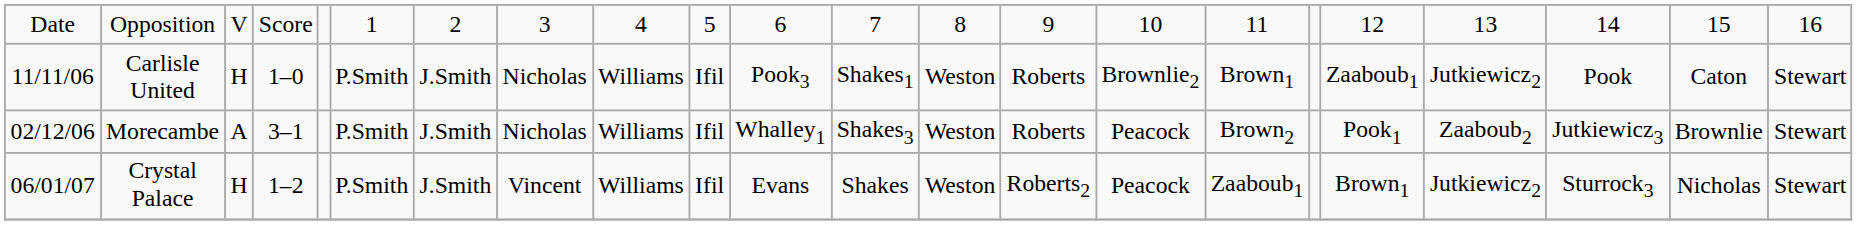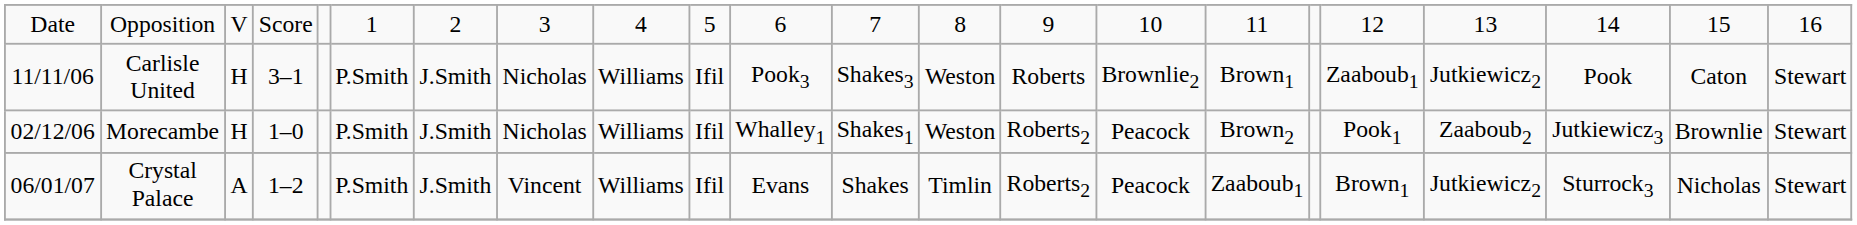 <table class="wikitable" style="font-size: 80%; text-align: center;">
 <tr style="text-align:center;">
 <td style="width:10px; ">Date</td>
 <td style="width:150px; ">Opposition</td>
 <td style="width:5px; ">V</td>
 <td style="width:5px; ">Score</td>
 <td style="width:1px; text-align:center;"></td>
 <td style="width:95px; ">1</td>
 <td style="width:75px; ">2</td>
 <td style="width:75px; ">3</td>
 <td style="width:75px; ">4</td>
 <td style="width:75px; ">5</td>
 <td style="width:75px; ">6</td>
 <td style="width:75px; ">7</td>
 <td style="width:75px; ">8</td>
 <td style="width:75px; ">9</td>
 <td style="width:75px; ">10</td>
 <td style="width:75px; ">11</td>
 <td style="width:1px; text-align:center;"></td>
 <td style="width:75px; ">12</td>
 <td style="width:75px; ">13</td>
 <td style="width:75px; ">14</td>
 <td style="width:75px; ">15</td>
 <td style="width:75px; ">16</td>
 </tr>
 <tr>
 <td>11/11/06</td>
 <td>Carlisle United</td>
 <td>H</td>
-<td>1–0</td>
+<td>3–1</td>
 <td></td>
 <td>P.Smith</td>
 <td>J.Smith</td>
 <td>Nicholas</td>
 <td>Williams</td>
 <td>Ifil</td>
 <td>Pook<sub>3</sub></td>
-<td>Shakes<sub>1</sub></td>
+<td>Shakes<sub>3</sub></td>
 <td>Weston</td>
 <td>Roberts</td>
 <td>Brownlie<sub>2</sub></td>
 <td>Brown<sub>1</sub></td>
 <td></td>
 <td>Zaaboub<sub>1</sub></td>
 <td>Jutkiewicz<sub>2</sub></td>
 <td>Pook</td>
 <td>Caton</td>
 <td>Stewart</td>
 </tr>
 <tr>
 <td>02/12/06</td>
 <td>Morecambe</td>
-<td>A</td>
-<td>3–1</td>
+<td>H</td>
+<td>1–0</td>
 <td></td>
 <td>P.Smith</td>
 <td>J.Smith</td>
 <td>Nicholas</td>
 <td>Williams</td>
 <td>Ifil</td>
 <td>Whalley<sub>1</sub></td>
-<td>Shakes<sub>3</sub></td>
+<td>Shakes<sub>1</sub></td>
 <td>Weston</td>
-<td>Roberts</td>
+<td>Roberts<sub>2</sub></td>
 <td>Peacock</td>
 <td>Brown<sub>2</sub></td>
 <td></td>
 <td>Pook<sub>1</sub></td>
 <td>Zaaboub<sub>2</sub></td>
 <td>Jutkiewicz<sub>3</sub></td>
 <td>Brownlie</td>
 <td>Stewart</td>
 </tr>
 <tr>
 <td>06/01/07</td>
 <td>Crystal Palace</td>
-<td>H</td>
+<td>A</td>
 <td>1–2</td>
 <td></td>
 <td>P.Smith</td>
 <td>J.Smith</td>
 <td>Vincent</td>
 <td>Williams</td>
 <td>Ifil</td>
 <td>Evans</td>
 <td>Shakes</td>
-<td>Weston</td>
+<td>Timlin</td>
 <td>Roberts<sub>2</sub></td>
 <td>Peacock</td>
 <td>Zaaboub<sub>1</sub></td>
 <td></td>
 <td>Brown<sub>1</sub></td>
 <td>Jutkiewicz<sub>2</sub></td>
 <td>Sturrock<sub>3</sub></td>
 <td>Nicholas</td>
 <td>Stewart</td>
 </tr>
 <tr>
 </tr>
 </table>
